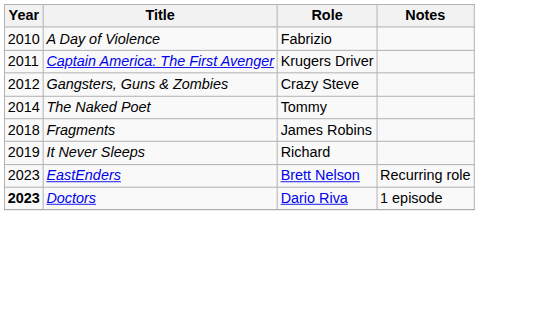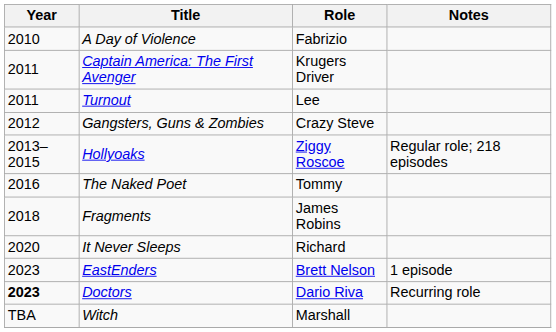 <table class="wikitable sortable">
 <tr>
 <th>Year</th>
 <th>Title</th>
 <th>Role</th>
 <th class="unsortable">Notes</th>
 </tr>
 <tr>
 <td>2010</td>
 <td><em>A Day of Violence</em></td>
 <td>Fabrizio</td>
 <td></td>
 </tr>
 <tr>
 <td>2011</td>
 <td><em><a href='#'>Captain America: The First Avenger</a></em></td>
 <td>Krugers Driver</td>
 <td></td>
 </tr>
 <tr>
+<td>2011</td>
+<td><em><a href='#'>Turnout</a></em></td>
+<td>Lee</td>
+<td></td>
+</tr>
+<tr>
 <td>2012</td>
 <td><em>Gangsters, Guns & Zombies</em></td>
 <td>Crazy Steve</td>
 <td></td>
 </tr>
 <tr>
-<td>2014</td>
+<td>2013–2015</td>
+<td><em><a href='#'>Hollyoaks</a></em></td>
+<td><a href='#'>Ziggy Roscoe</a></td>
+<td>Regular role; 218 episodes</td>
+</tr>
+<tr>
+<td>2016</td>
 <td><em>The Naked Poet</em></td>
 <td>Tommy</td>
 <td></td>
 </tr>
 <tr>
 <td>2018</td>
 <td><em>Fragments</em></td>
 <td>James Robins</td>
 <td></td>
 </tr>
 <tr>
-<td>2019</td>
+<td>2020</td>
 <td><em>It Never Sleeps</em></td>
 <td>Richard</td>
 <td></td>
 </tr>
 <tr>
 <td>2023</td>
 <td><em><a href='#'>EastEnders</a></em></td>
 <td><a href='#'>Brett Nelson</a></td>
-<td>Recurring role</td>
+<td>1 episode</td>
 </tr>
 <tr>
 <td><strong>2023</strong></td>
 <td><em><a href='#'>Doctors</a></em></td>
 <td><a href='#'>Dario Riva</a></td>
-<td>1 episode</td>
+<td>Recurring role</td>
+</tr>
+<tr>
+<td>TBA</td>
+<td><em>Witch</em></td>
+<td>Marshall</td>
+<td></td>
 </tr>
 <tr>
 </tr>
 </table>
